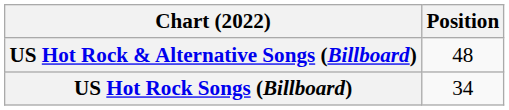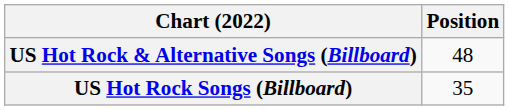 <table class="wikitable sortable plainrowheaders" style="text-align:center">
 <tr>
 <th scope="col">Chart (2022)</th>
 <th scope="col">Position</th>
 </tr>
 <tr>
 <th scope="row">US <a href='#'>Hot Rock & Alternative Songs</a> (<em><a href='#'>Billboard</a></em>)</th>
 <td>48</td>
 </tr>
 <tr>
 <th scope="row">US <a href='#'>Hot Rock Songs</a> (<em>Billboard</em>)</th>
-<td>34</td>
+<td>35</td>
 </tr>
 </table>
